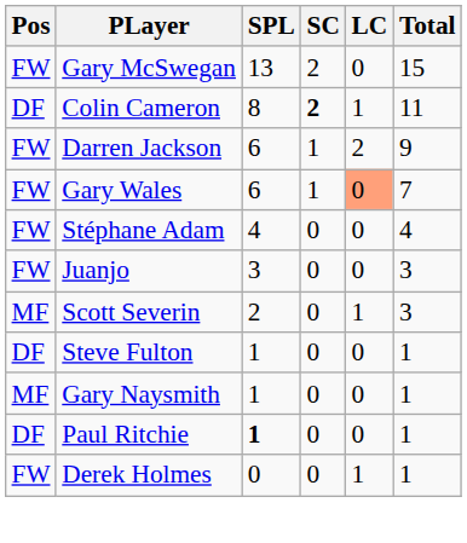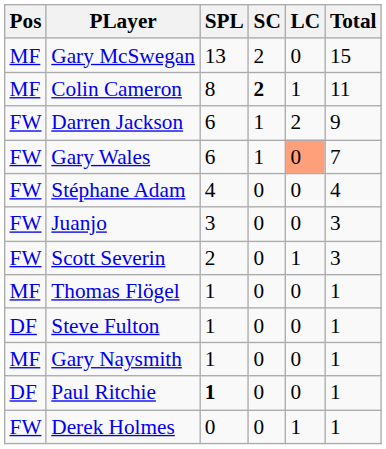 <table class="wikitable">
 <tr>
 <th>Pos</th>
 <th>PLayer</th>
 <th>SPL</th>
 <th>SC</th>
 <th>LC</th>
 <th>Total</th>
 </tr>
 <tr>
-<td><a href='#'>FW</a></td>
+<td><a href='#'>MF</a></td>
 <td> <a href='#'>Gary McSwegan</a></td>
 <td>13</td>
 <td>2</td>
 <td>0</td>
 <td>15</td>
 </tr>
 <tr>
-<td><a href='#'>DF</a></td>
+<td><a href='#'>MF</a></td>
 <td> <a href='#'>Colin Cameron</a></td>
 <td>8</td>
 <td><strong>2</strong></td>
 <td>1</td>
 <td>11</td>
 </tr>
 <tr>
 <td><a href='#'>FW</a></td>
 <td> <a href='#'>Darren Jackson</a></td>
 <td>6</td>
 <td>1</td>
 <td>2</td>
 <td>9</td>
 </tr>
 <tr>
 <td><a href='#'>FW</a></td>
 <td> <a href='#'>Gary Wales</a></td>
 <td>6</td>
 <td>1</td>
 <td style="background: lightsalmon;">0</td>
 <td>7</td>
 </tr>
 <tr>
 <td><a href='#'>FW</a></td>
 <td> <a href='#'>Stéphane Adam</a></td>
 <td>4</td>
 <td>0</td>
 <td>0</td>
 <td>4</td>
 </tr>
 <tr>
 <td><a href='#'>FW</a></td>
 <td> <a href='#'>Juanjo</a></td>
 <td>3</td>
 <td>0</td>
 <td>0</td>
 <td>3</td>
 </tr>
 <tr>
-<td><a href='#'>MF</a></td>
+<td><a href='#'>FW</a></td>
 <td> <a href='#'>Scott Severin</a></td>
 <td>2</td>
 <td>0</td>
 <td>1</td>
 <td>3</td>
+</tr>
+<tr>
+<td><a href='#'>MF</a></td>
+<td> <a href='#'>Thomas Flögel</a></td>
+<td>1</td>
+<td>0</td>
+<td>0</td>
+<td>1</td>
 </tr>
 <tr>
 <td><a href='#'>DF</a></td>
 <td> <a href='#'>Steve Fulton</a></td>
 <td>1</td>
 <td>0</td>
 <td>0</td>
 <td>1</td>
 </tr>
 <tr>
 <td><a href='#'>MF</a></td>
 <td> <a href='#'>Gary Naysmith</a></td>
 <td>1</td>
 <td>0</td>
 <td>0</td>
 <td>1</td>
 </tr>
 <tr>
 <td><a href='#'>DF</a></td>
 <td> <a href='#'>Paul Ritchie</a></td>
 <td><strong>1</strong></td>
 <td>0</td>
 <td>0</td>
 <td>1</td>
 </tr>
 <tr>
 <td><a href='#'>FW</a></td>
 <td> <a href='#'>Derek Holmes</a></td>
 <td>0</td>
 <td>0</td>
 <td>1</td>
 <td>1</td>
 </tr>
 </table>
